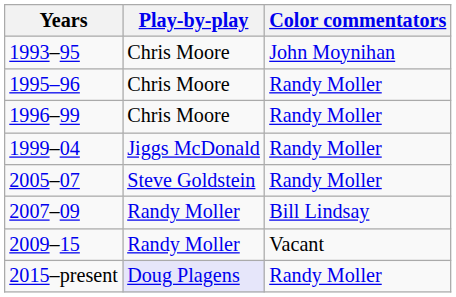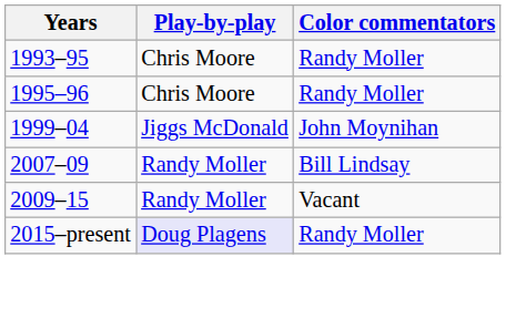 <table class="wikitable">
 <tr>
 <th>Years</th>
 <th><a href='#'>Play-by-play</a></th>
 <th><a href='#'>Color commentators</a></th>
 </tr>
 <tr>
 <td><a href='#'>1993</a>–<a href='#'>95</a></td>
 <td>Chris Moore</td>
-<td><a href='#'>John Moynihan</a></td>
+<td><a href='#'>Randy Moller</a></td>
 </tr>
 <tr>
 <td><a href='#'>1995–96</a></td>
 <td>Chris Moore</td>
 <td><a href='#'>Randy Moller</a></td>
 </tr>
 <tr>
-<td><a href='#'>1996</a>–<a href='#'>99</a></td>
-<td>Chris Moore</td>
-<td><a href='#'>Randy Moller</a></td>
-</tr>
-<tr>
 <td><a href='#'>1999</a>–<a href='#'>04</a></td>
 <td><a href='#'>Jiggs McDonald</a></td>
-<td><a href='#'>Randy Moller</a></td>
-</tr>
-<tr>
-<td><a href='#'>2005</a>–<a href='#'>07</a></td>
-<td><a href='#'>Steve Goldstein</a></td>
-<td><a href='#'>Randy Moller</a></td>
+<td><a href='#'>John Moynihan</a></td>
 </tr>
 <tr>
 <td><a href='#'>2007</a>–<a href='#'>09</a></td>
 <td><a href='#'>Randy Moller</a></td>
 <td><a href='#'>Bill Lindsay</a></td>
 </tr>
 <tr>
 <td><a href='#'>2009</a>–<a href='#'>15</a></td>
 <td><a href='#'>Randy Moller</a></td>
 <td>Vacant</td>
 </tr>
 <tr>
 <td><a href='#'>2015</a>–present</td>
 <td style="background: lavender;"><a href='#'>Doug Plagens</a></td>
 <td><a href='#'>Randy Moller</a></td>
 </tr>
 </table>
